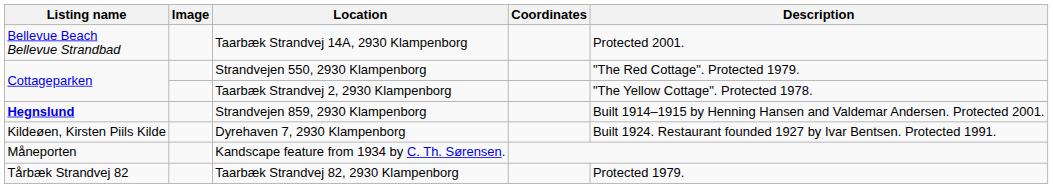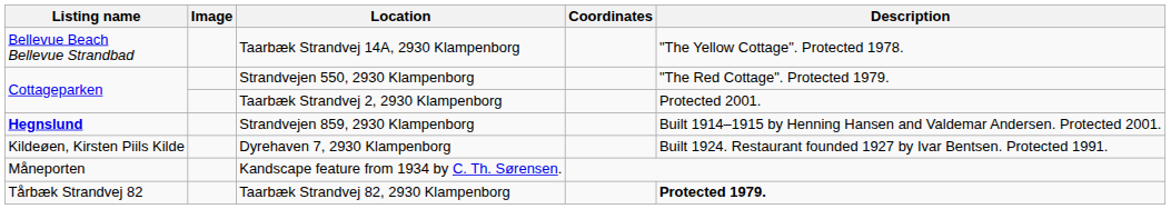 <table class="wikitable sortable">
 <tr>
 <th>Listing name</th>
 <th>Image</th>
 <th>Location</th>
 <th>Coordinates</th>
 <th>Description</th>
 </tr>
 <tr>
 <td><a href='#'>Bellevue Beach</a><br><em>Bellevue Strandbad</em></td>
 <td></td>
 <td>Taarbæk Strandvej 14A, 2930 Klampenborg</td>
 <td></td>
-<td>Protected 2001.</td>
+<td>"The Yellow Cottage". Protected 1978.</td>
 </tr>
 <tr>
 <td rowspan="2"><a href='#'>Cottageparken</a></td>
 <td></td>
 <td>Strandvejen 550, 2930 Klampenborg</td>
 <td></td>
 <td>"The Red Cottage". Protected 1979.</td>
 </tr>
 <tr>
 <td></td>
 <td>Taarbæk Strandvej 2, 2930 Klampenborg</td>
 <td></td>
-<td>"The Yellow Cottage". Protected 1978.</td>
+<td>Protected 2001.</td>
 </tr>
 <tr>
 <td><strong><a href='#'>Hegnslund</a></strong></td>
 <td></td>
 <td>Strandvejen 859, 2930 Klampenborg</td>
 <td></td>
 <td>Built 1914–1915 by Henning Hansen and Valdemar Andersen. Protected 2001.</td>
 </tr>
 <tr>
 <td>Kildeøen, Kirsten Piils Kilde</td>
 <td></td>
 <td>Dyrehaven 7, 2930 Klampenborg</td>
 <td></td>
 <td>Built 1924. Restaurant founded 1927 by Ivar Bentsen. Protected 1991.</td>
 </tr>
 <tr>
 <td>Måneporten</td>
 <td></td>
 <td>Kandscape feature from 1934 by <a href='#'>C. Th. Sørensen</a>.</td>
 </tr>
 <tr>
 <td>Tårbæk Strandvej 82</td>
 <td></td>
 <td>Taarbæk Strandvej 82, 2930 Klampenborg</td>
 <td></td>
-<td>Protected 1979.</td>
+<td><strong>Protected 1979.</strong></td>
 </tr>
 </table>
